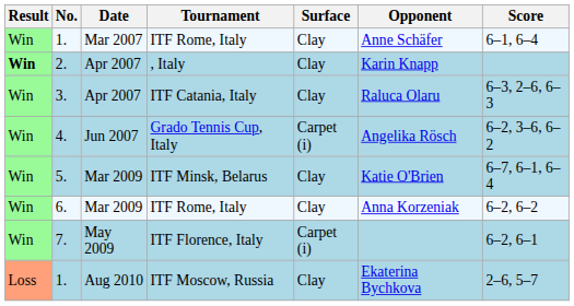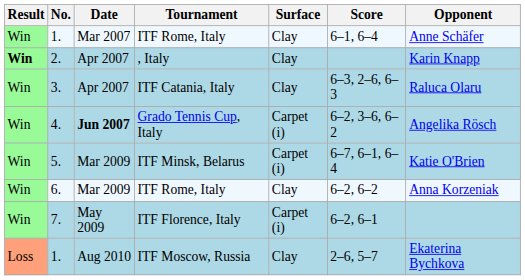 <table class="sortable wikitable">
 <tr>
 <th>Result</th>
 <th>No.</th>
 <th>Date</th>
 <th>Tournament</th>
 <th>Surface</th>
+<th class="unsortable">Score</th>
 <th>Opponent</th>
-<th class="unsortable">Score</th>
 </tr>
 <tr bgcolor="#f0f8ff">
 <td bgcolor="98FB98">Win</td>
 <td>1.</td>
 <td>Mar 2007</td>
 <td>ITF Rome, Italy</td>
 <td>Clay</td>
+<td>6–1, 6–4</td>
 <td> <a href='#'>Anne Schäfer</a></td>
-<td>6–1, 6–4</td>
 </tr>
 <tr bgcolor="lightblue">
 <td bgcolor="98FB98"><strong>Win</strong></td>
 <td>2.</td>
 <td>Apr 2007</td>
 <td>, Italy</td>
 <td>Clay</td>
+<td></td>
 <td> <a href='#'>Karin Knapp</a></td>
-<td></td>
 </tr>
 <tr bgcolor="lightblue">
 <td bgcolor="98FB98">Win</td>
 <td>3.</td>
 <td>Apr 2007</td>
 <td>ITF Catania, Italy</td>
 <td>Clay</td>
+<td>6–3, 2–6, 6–3</td>
 <td> <a href='#'>Raluca Olaru</a></td>
-<td>6–3, 2–6, 6–3</td>
 </tr>
 <tr bgcolor="lightblue">
 <td bgcolor="98FB98">Win</td>
 <td>4.</td>
-<td>Jun 2007</td>
+<td><strong>Jun 2007</strong></td>
 <td><a href='#'>Grado Tennis Cup</a>, Italy</td>
 <td>Carpet (i)</td>
+<td>6–2, 3–6, 6–2</td>
 <td> <a href='#'>Angelika Rösch</a></td>
-<td>6–2, 3–6, 6–2</td>
 </tr>
 <tr bgcolor="lightblue">
 <td bgcolor="98FB98">Win</td>
 <td>5.</td>
 <td>Mar 2009</td>
 <td>ITF Minsk, Belarus</td>
-<td>Clay</td>
+<td>Carpet (i)</td>
+<td>6–7, 6–1, 6–4</td>
 <td> <a href='#'>Katie O'Brien</a></td>
-<td>6–7, 6–1, 6–4</td>
 </tr>
 <tr bgcolor="#f0f8ff">
 <td bgcolor="98FB98">Win</td>
 <td>6.</td>
 <td>Mar 2009</td>
 <td>ITF Rome, Italy</td>
 <td>Clay</td>
+<td>6–2, 6–2</td>
 <td> <a href='#'>Anna Korzeniak</a></td>
-<td>6–2, 6–2</td>
 </tr>
 <tr style="background:lightblue;">
 <td bgcolor="98FB98">Win</td>
 <td>7.</td>
 <td>May 2009</td>
 <td>ITF Florence, Italy</td>
 <td>Carpet (i)</td>
+<td>6–2, 6–1</td>
 <td></td>
-<td>6–2, 6–1</td>
 </tr>
 <tr style="background:lightblue;">
 <td bgcolor="FFA07A">Loss</td>
 <td>1.</td>
 <td>Aug 2010</td>
 <td>ITF Moscow, Russia</td>
 <td>Clay</td>
+<td>2–6, 5–7</td>
 <td> <a href='#'>Ekaterina Bychkova</a></td>
-<td>2–6, 5–7</td>
 </tr>
 </table>
